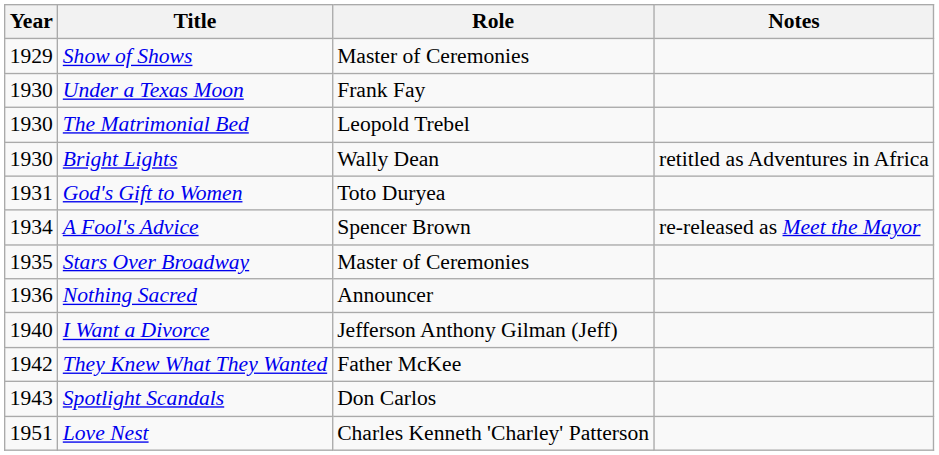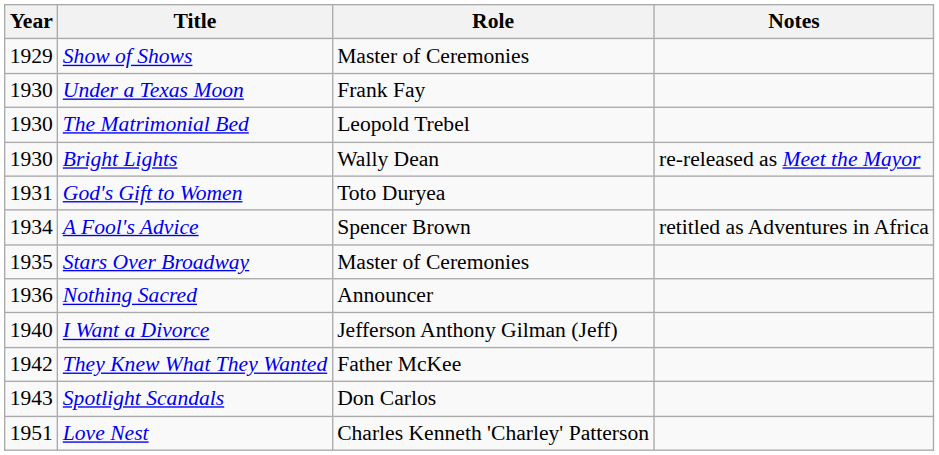 <table class="wikitable">
 <tr>
 <th>Year</th>
 <th>Title</th>
 <th>Role</th>
 <th>Notes</th>
 </tr>
 <tr>
 <td>1929</td>
 <td><em><a href='#'>Show of Shows</a></em></td>
 <td>Master of Ceremonies</td>
 <td></td>
 </tr>
 <tr>
 <td>1930</td>
 <td><em><a href='#'>Under a Texas Moon</a></em></td>
 <td>Frank Fay</td>
 <td></td>
 </tr>
 <tr>
 <td>1930</td>
 <td><em><a href='#'>The Matrimonial Bed</a></em></td>
 <td>Leopold Trebel</td>
 <td></td>
 </tr>
 <tr>
 <td>1930</td>
 <td><em><a href='#'>Bright Lights</a></em></td>
 <td>Wally Dean</td>
-<td>retitled as Adventures in Africa</td>
+<td>re-released as <em><a href='#'>Meet the Mayor</a></em></td>
 </tr>
 <tr>
 <td>1931</td>
 <td><em><a href='#'>God's Gift to Women</a></em></td>
 <td>Toto Duryea</td>
 <td></td>
 </tr>
 <tr>
 <td>1934</td>
 <td><em><a href='#'>A Fool's Advice</a></em></td>
 <td>Spencer Brown</td>
-<td>re-released as <em><a href='#'>Meet the Mayor</a></em></td>
+<td>retitled as Adventures in Africa</td>
 </tr>
 <tr>
 <td>1935</td>
 <td><em><a href='#'>Stars Over Broadway</a></em></td>
 <td>Master of Ceremonies</td>
 <td></td>
 </tr>
 <tr>
 <td>1936</td>
 <td><em><a href='#'>Nothing Sacred</a></em></td>
 <td>Announcer</td>
 <td></td>
 </tr>
 <tr>
 <td>1940</td>
 <td><em><a href='#'>I Want a Divorce</a> </em></td>
 <td>Jefferson Anthony Gilman (Jeff)</td>
 <td></td>
 </tr>
 <tr>
 <td>1942</td>
 <td><em><a href='#'>They Knew What They Wanted</a></em></td>
 <td>Father McKee</td>
 <td></td>
 </tr>
 <tr>
 <td>1943</td>
 <td><em><a href='#'>Spotlight Scandals</a></em></td>
 <td>Don Carlos</td>
 <td></td>
 </tr>
 <tr>
 <td>1951</td>
 <td><em><a href='#'>Love Nest</a></em></td>
 <td>Charles Kenneth 'Charley' Patterson</td>
 <td></td>
 </tr>
 </table>
